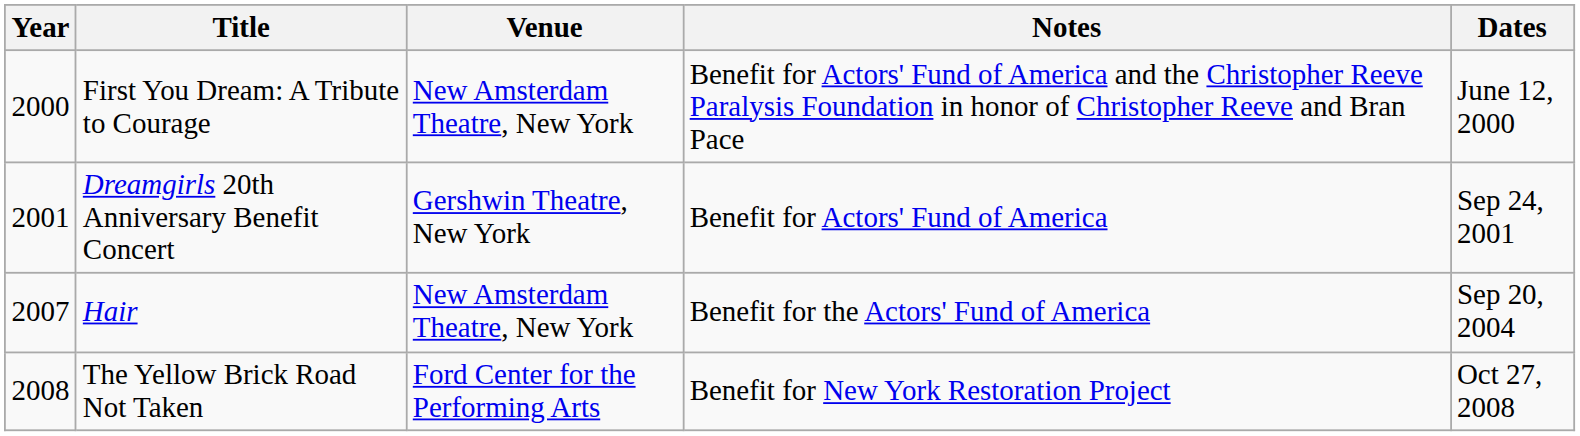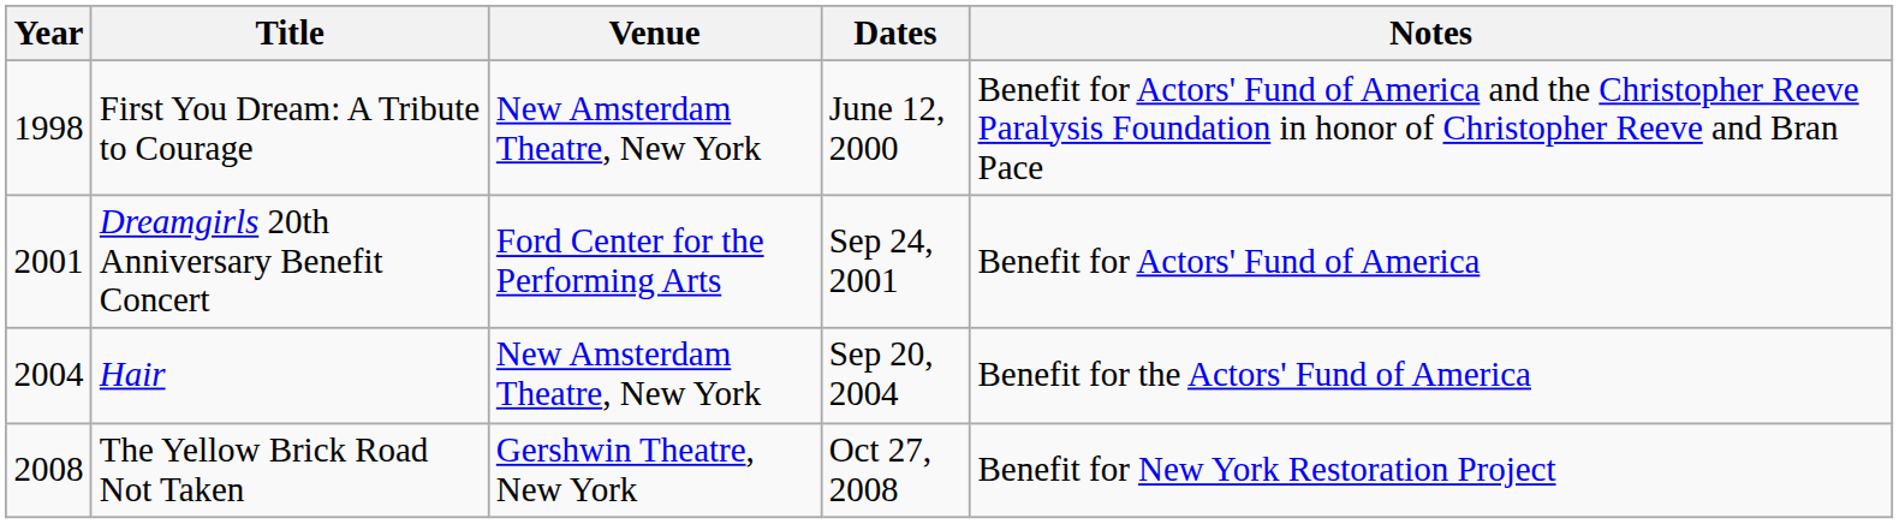 <table class="wikitable sortable mw-collapsible">
 <tr>
 <th>Year</th>
 <th>Title</th>
 <th>Venue</th>
+<th>Dates</th>
 <th>Notes</th>
-<th>Dates</th>
 </tr>
 <tr>
-<td>2000</td>
+<td>1998</td>
 <td>First You Dream: A Tribute to Courage</td>
 <td><a href='#'>New Amsterdam Theatre</a>, New York</td>
+<td>June 12, 2000</td>
 <td>Benefit for <a href='#'>Actors' Fund of America</a> and the <a href='#'>Christopher Reeve Paralysis Foundation</a> in honor of <a href='#'>Christopher Reeve</a> and Bran Pace</td>
-<td>June 12, 2000</td>
 </tr>
 <tr>
 <td>2001</td>
 <td><em><a href='#'>Dreamgirls</a></em> 20th Anniversary Benefit Concert</td>
-<td><a href='#'>Gershwin Theatre</a>, New York</td>
+<td><a href='#'>Ford Center for the Performing Arts</a></td>
+<td>Sep 24, 2001</td>
 <td>Benefit for <a href='#'>Actors' Fund of America</a></td>
-<td>Sep 24, 2001</td>
 </tr>
 <tr>
-<td>2007</td>
+<td>2004</td>
 <td><em><a href='#'>Hair</a></em></td>
 <td><a href='#'>New Amsterdam Theatre</a>, New York</td>
+<td>Sep 20, 2004</td>
 <td>Benefit for the <a href='#'>Actors' Fund of America</a></td>
-<td>Sep 20, 2004</td>
 </tr>
 <tr>
 <td>2008</td>
 <td>The Yellow Brick Road Not Taken</td>
-<td><a href='#'>Ford Center for the Performing Arts</a></td>
+<td><a href='#'>Gershwin Theatre</a>, New York</td>
+<td>Oct 27, 2008</td>
 <td>Benefit for <a href='#'>New York Restoration Project</a></td>
-<td>Oct 27, 2008</td>
 </tr>
 </table>
